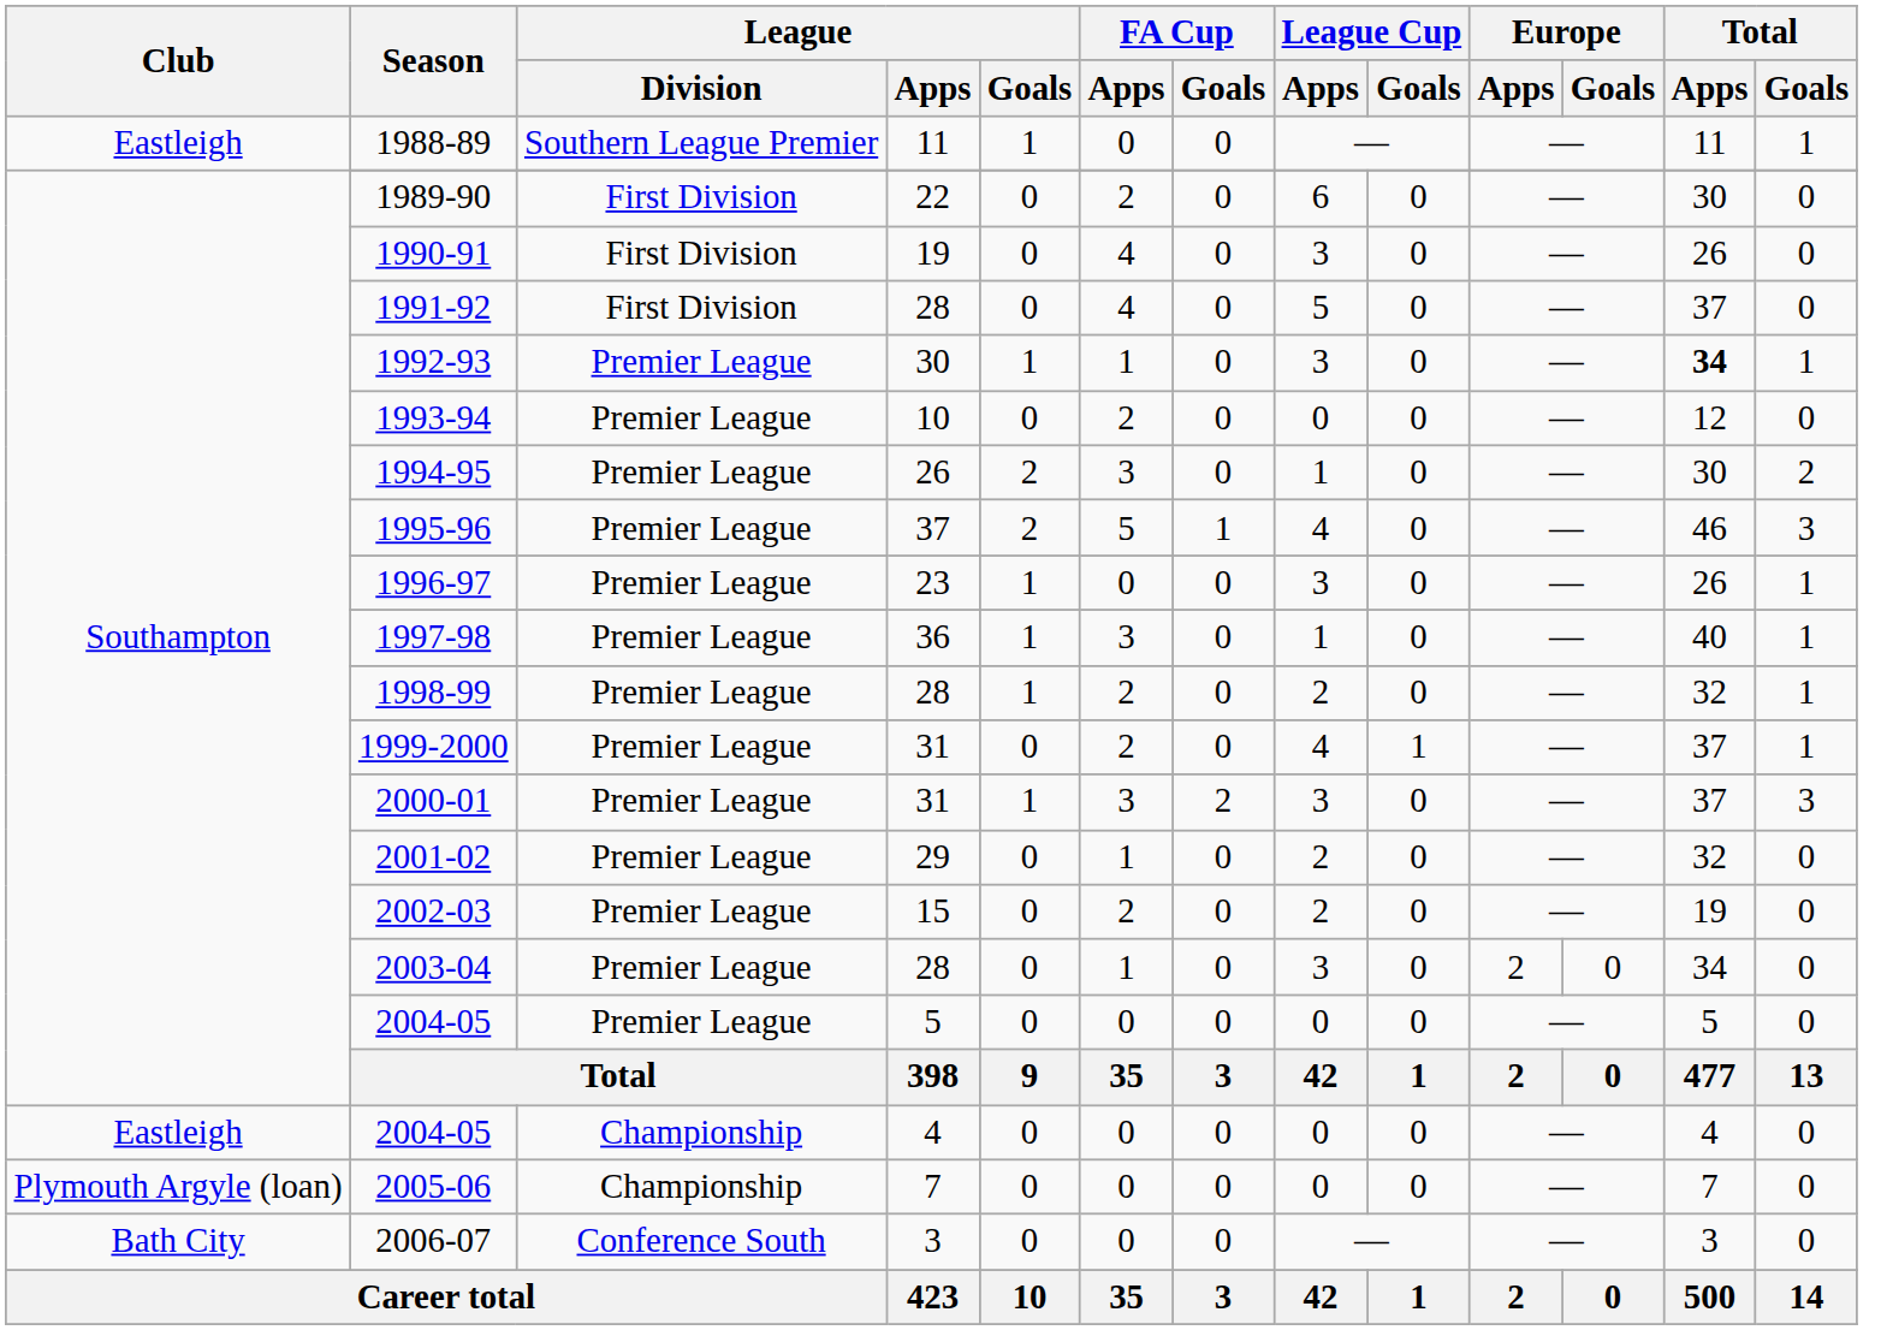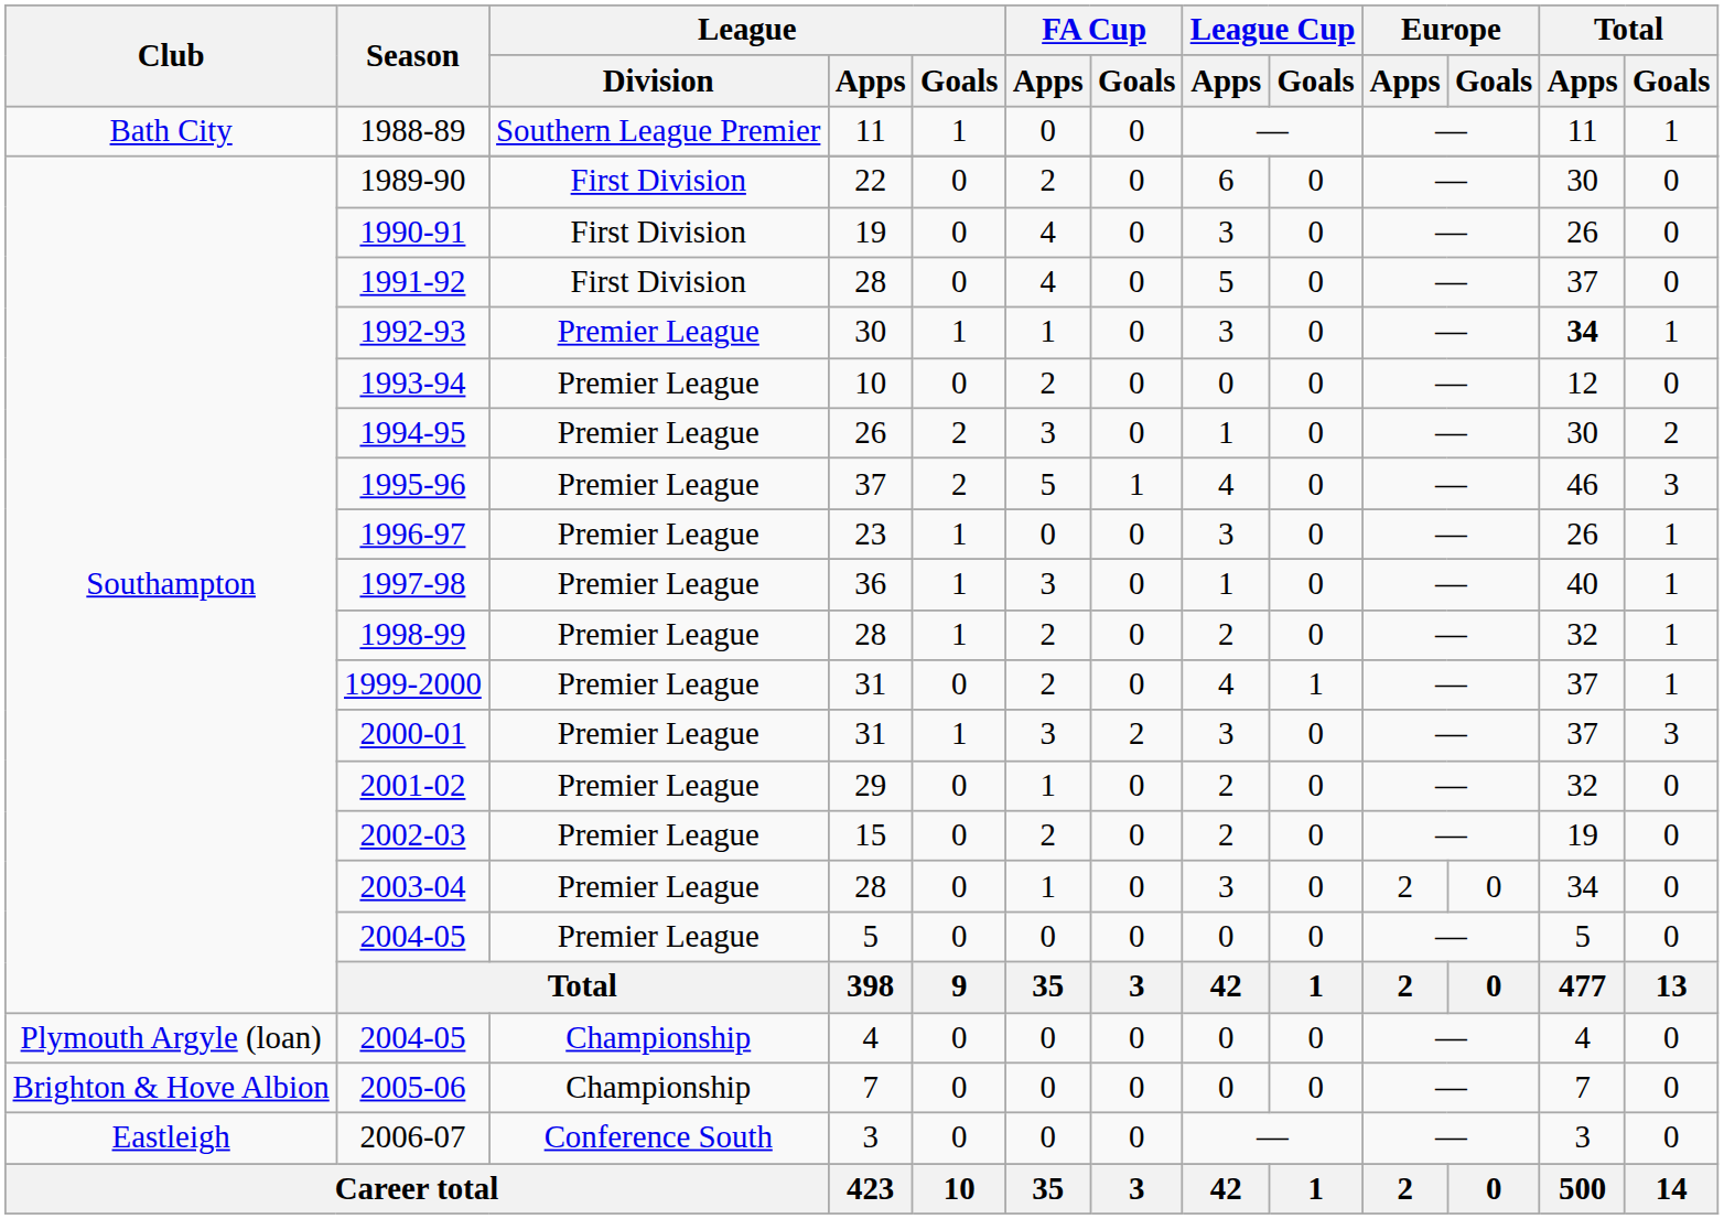 <table class=wikitable style=text-align:center>
 <tr>
 <th rowspan=2>Club</th>
 <th rowspan=2>Season</th>
 <th colspan=3>League</th>
 <th colspan=2><a href='#'>FA Cup</a></th>
 <th colspan=2><a href='#'>League Cup</a></th>
 <th colspan=2>Europe</th>
 <th colspan=2>Total</th>
 </tr>
 <tr>
 <th>Division</th>
 <th>Apps</th>
 <th>Goals</th>
 <th>Apps</th>
 <th>Goals</th>
 <th>Apps</th>
 <th>Goals</th>
 <th>Apps</th>
 <th>Goals</th>
 <th>Apps</th>
 <th>Goals</th>
 </tr>
 <tr>
-<td><a href='#'>Eastleigh</a></td>
+<td><a href='#'>Bath City</a></td>
 <td>1988-89</td>
 <td><a href='#'>Southern League Premier</a></td>
 <td>11</td>
 <td>1</td>
 <td>0</td>
 <td>0</td>
 <td colspan=2>—</td>
 <td colspan=2>—</td>
 <td>11</td>
 <td>1</td>
 </tr>
 <tr>
 <td rowspan=18><a href='#'>Southampton</a></td>
 </tr>
 <tr>
 <td>1989-90</td>
 <td><a href='#'>First Division</a></td>
 <td>22</td>
 <td>0</td>
 <td>2</td>
 <td>0</td>
 <td>6</td>
 <td>0</td>
 <td colspan=2>—</td>
 <td>30</td>
 <td>0</td>
 </tr>
 <tr>
 <td><a href='#'>1990-91</a></td>
 <td>First Division</td>
 <td>19</td>
 <td>0</td>
 <td>4</td>
 <td>0</td>
 <td>3</td>
 <td>0</td>
 <td colspan=2>—</td>
 <td>26</td>
 <td>0</td>
 </tr>
 <tr>
 <td><a href='#'>1991-92</a></td>
 <td>First Division</td>
 <td>28</td>
 <td>0</td>
 <td>4</td>
 <td>0</td>
 <td>5</td>
 <td>0</td>
 <td colspan=2>—</td>
 <td>37</td>
 <td>0</td>
 </tr>
 <tr>
 <td><a href='#'>1992-93</a></td>
 <td><a href='#'>Premier League</a></td>
 <td>30</td>
 <td>1</td>
 <td>1</td>
 <td>0</td>
 <td>3</td>
 <td>0</td>
 <td colspan=2>—</td>
 <td><strong>34</strong></td>
 <td>1</td>
 </tr>
 <tr>
 <td><a href='#'>1993-94</a></td>
 <td>Premier League</td>
 <td>10</td>
 <td>0</td>
 <td>2</td>
 <td>0</td>
 <td>0</td>
 <td>0</td>
 <td colspan=2>—</td>
 <td>12</td>
 <td>0</td>
 </tr>
 <tr>
 <td><a href='#'>1994-95</a></td>
 <td>Premier League</td>
 <td>26</td>
 <td>2</td>
 <td>3</td>
 <td>0</td>
 <td>1</td>
 <td>0</td>
 <td colspan=2>—</td>
 <td>30</td>
 <td>2</td>
 </tr>
 <tr>
 <td><a href='#'>1995-96</a></td>
 <td>Premier League</td>
 <td>37</td>
 <td>2</td>
 <td>5</td>
 <td>1</td>
 <td>4</td>
 <td>0</td>
 <td colspan=2>—</td>
 <td>46</td>
 <td>3</td>
 </tr>
 <tr>
 <td><a href='#'>1996-97</a></td>
 <td>Premier League</td>
 <td>23</td>
 <td>1</td>
 <td>0</td>
 <td>0</td>
 <td>3</td>
 <td>0</td>
 <td colspan=2>—</td>
 <td>26</td>
 <td>1</td>
 </tr>
 <tr>
 <td><a href='#'>1997-98</a></td>
 <td>Premier League</td>
 <td>36</td>
 <td>1</td>
 <td>3</td>
 <td>0</td>
 <td>1</td>
 <td>0</td>
 <td colspan=2>—</td>
 <td>40</td>
 <td>1</td>
 </tr>
 <tr>
 <td><a href='#'>1998-99</a></td>
 <td>Premier League</td>
 <td>28</td>
 <td>1</td>
 <td>2</td>
 <td>0</td>
 <td>2</td>
 <td>0</td>
 <td colspan=2>—</td>
 <td>32</td>
 <td>1</td>
 </tr>
 <tr>
 <td><a href='#'>1999-2000</a></td>
 <td>Premier League</td>
 <td>31</td>
 <td>0</td>
 <td>2</td>
 <td>0</td>
 <td>4</td>
 <td>1</td>
 <td colspan=2>—</td>
 <td>37</td>
 <td>1</td>
 </tr>
 <tr>
 <td><a href='#'>2000-01</a></td>
 <td>Premier League</td>
 <td>31</td>
 <td>1</td>
 <td>3</td>
 <td>2</td>
 <td>3</td>
 <td>0</td>
 <td colspan=2>—</td>
 <td>37</td>
 <td>3</td>
 </tr>
 <tr>
 <td><a href='#'>2001-02</a></td>
 <td>Premier League</td>
 <td>29</td>
 <td>0</td>
 <td>1</td>
 <td>0</td>
 <td>2</td>
 <td>0</td>
 <td colspan=2>—</td>
 <td>32</td>
 <td>0</td>
 </tr>
 <tr>
 <td><a href='#'>2002-03</a></td>
 <td>Premier League</td>
 <td>15</td>
 <td>0</td>
 <td>2</td>
 <td>0</td>
 <td>2</td>
 <td>0</td>
 <td colspan=2>—</td>
 <td>19</td>
 <td>0</td>
 </tr>
 <tr>
 <td><a href='#'>2003-04</a></td>
 <td>Premier League</td>
 <td>28</td>
 <td>0</td>
 <td>1</td>
 <td>0</td>
 <td>3</td>
 <td>0</td>
 <td>2</td>
 <td>0</td>
 <td>34</td>
 <td>0</td>
 </tr>
 <tr>
 <td><a href='#'>2004-05</a></td>
 <td>Premier League</td>
 <td>5</td>
 <td>0</td>
 <td>0</td>
 <td>0</td>
 <td>0</td>
 <td>0</td>
 <td colspan=2>—</td>
 <td>5</td>
 <td>0</td>
 </tr>
 <tr>
 <th colspan=2>Total</th>
 <th>398</th>
 <th>9</th>
 <th>35</th>
 <th>3</th>
 <th>42</th>
 <th>1</th>
 <th>2</th>
 <th>0</th>
 <th>477</th>
 <th>13</th>
 </tr>
 <tr>
-<td><a href='#'>Eastleigh</a></td>
+<td><a href='#'>Plymouth Argyle</a> (loan)</td>
 <td><a href='#'>2004-05</a></td>
 <td><a href='#'>Championship</a></td>
 <td>4</td>
 <td>0</td>
 <td>0</td>
 <td>0</td>
 <td>0</td>
 <td>0</td>
 <td colspan=2>—</td>
 <td>4</td>
 <td>0</td>
 </tr>
 <tr>
-<td><a href='#'>Plymouth Argyle</a> (loan)</td>
+<td><a href='#'>Brighton & Hove Albion</a></td>
 <td><a href='#'>2005-06</a></td>
 <td>Championship</td>
 <td>7</td>
 <td>0</td>
 <td>0</td>
 <td>0</td>
 <td>0</td>
 <td>0</td>
 <td colspan=2>—</td>
 <td>7</td>
 <td>0</td>
 </tr>
 <tr>
-<td><a href='#'>Bath City</a></td>
+<td><a href='#'>Eastleigh</a></td>
 <td>2006-07</td>
 <td><a href='#'>Conference South</a></td>
 <td>3</td>
 <td>0</td>
 <td>0</td>
 <td>0</td>
 <td colspan=2>—</td>
 <td colspan=2>—</td>
 <td>3</td>
 <td>0</td>
 </tr>
 <tr>
 <th colspan=3>Career total</th>
 <th>423</th>
 <th>10</th>
 <th>35</th>
 <th>3</th>
 <th>42</th>
 <th>1</th>
 <th>2</th>
 <th>0</th>
 <th>500</th>
 <th>14</th>
 </tr>
 </table>
